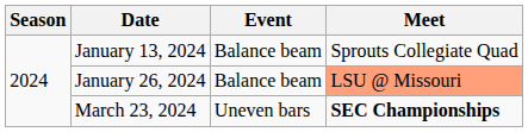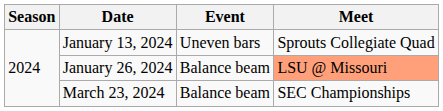 <table class="wikitable">
 <tr>
 <th>Season</th>
 <th>Date</th>
 <th>Event</th>
 <th>Meet</th>
 </tr>
 <tr>
 <td rowspan="3">2024</td>
 <td>January 13, 2024</td>
-<td>Balance beam</td>
+<td>Uneven bars</td>
 <td>Sprouts Collegiate Quad</td>
 </tr>
 <tr>
 <td>January 26, 2024</td>
 <td>Balance beam</td>
 <td style="background: lightsalmon;">LSU @ Missouri</td>
 </tr>
 <tr>
 <td>March 23, 2024</td>
-<td>Uneven bars</td>
-<td><strong>SEC Championships</strong></td>
+<td>Balance beam</td>
+<td>SEC Championships</td>
 </tr>
 </table>
